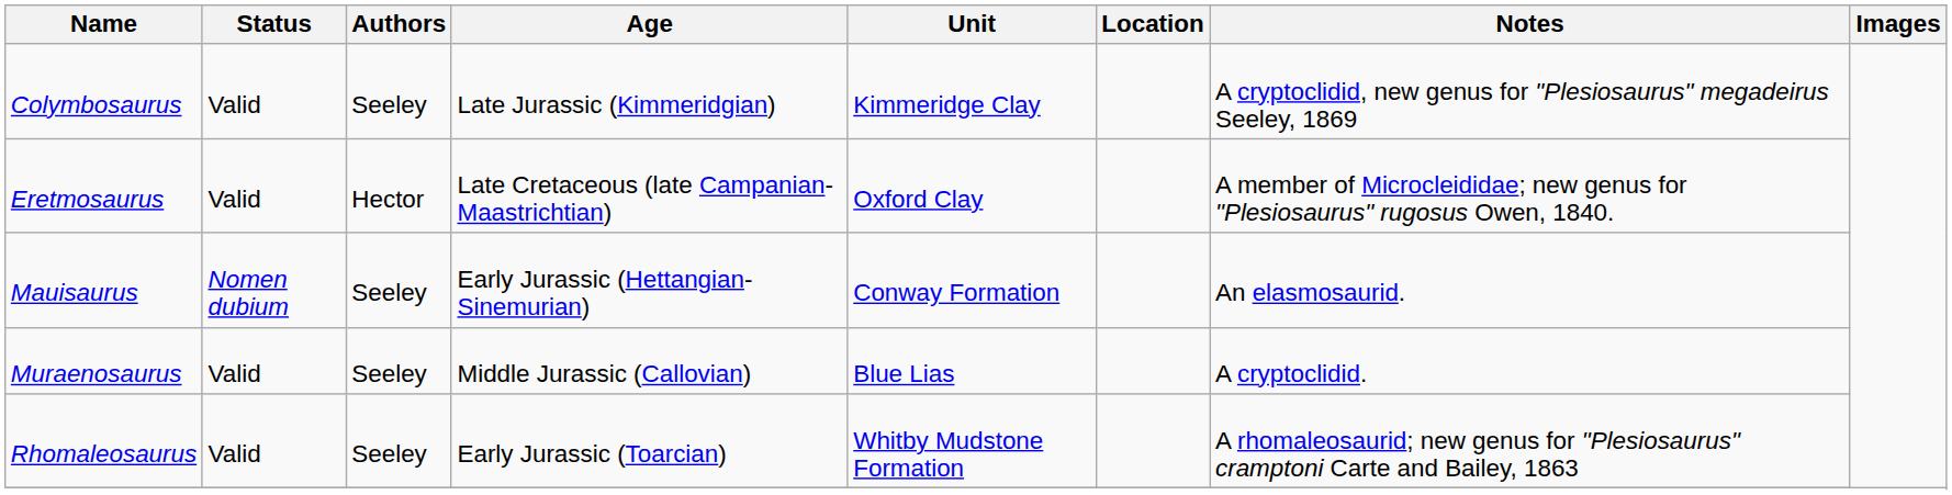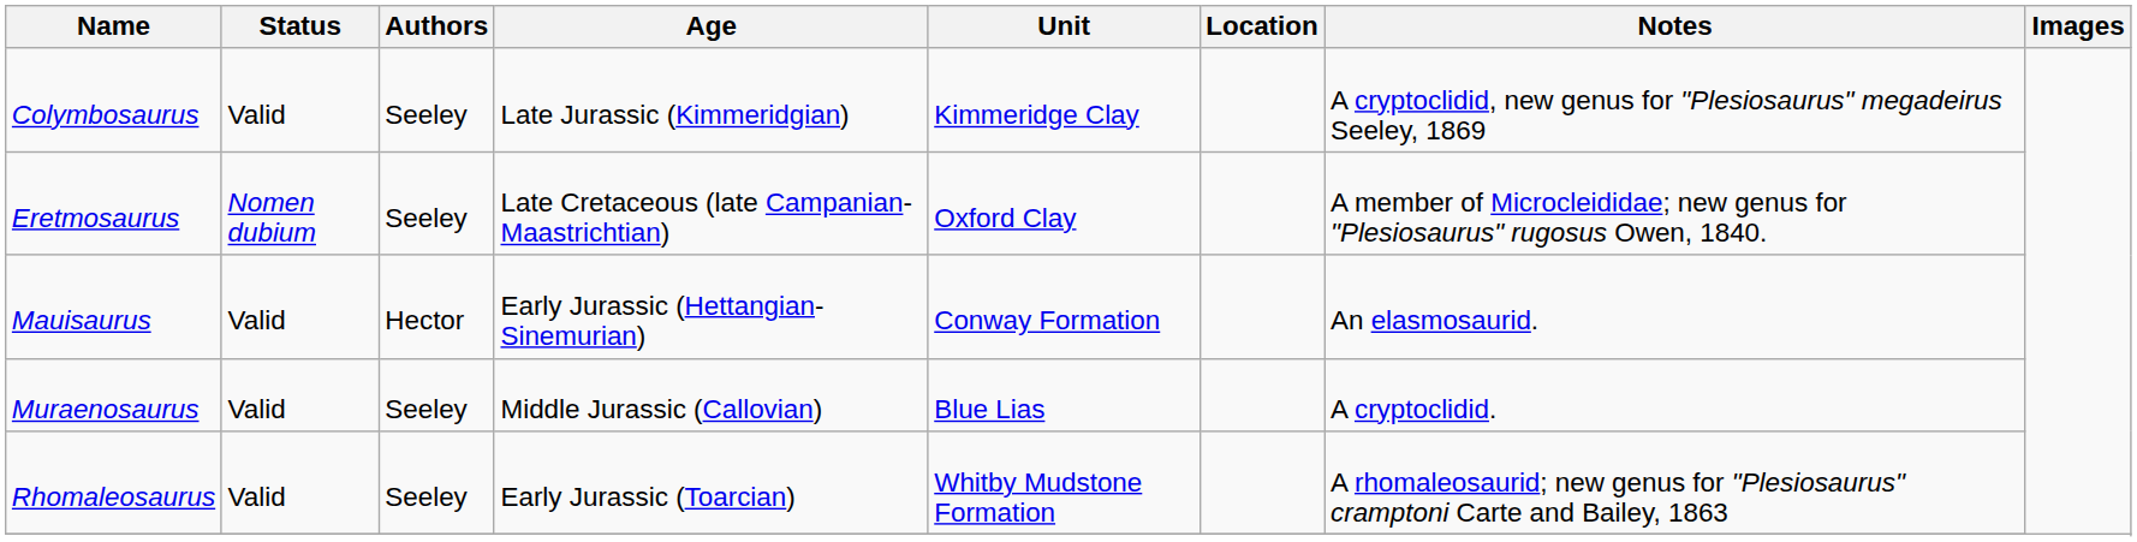 <table class="wikitable sortable" align="center" width="100%">
 <tr>
 <th>Name</th>
 <th>Status</th>
 <th>Authors</th>
 <th>Age</th>
 <th>Unit</th>
 <th>Location</th>
 <th width="33%">Notes</th>
 <th>Images</th>
 </tr>
 <tr>
 <td><br><em><a href='#'>Colymbosaurus</a></em></td>
 <td><br>Valid</td>
 <td><br>Seeley</td>
 <td><br>Late Jurassic (<a href='#'>Kimmeridgian</a>)</td>
 <td><br><a href='#'>Kimmeridge Clay</a></td>
 <td><br></td>
 <td><br>A <a href='#'>cryptoclidid</a>, new genus for <em>"Plesiosaurus" megadeirus</em> Seeley, 1869</td>
 <td rowspan="47"></td>
 </tr>
 <tr>
 <td><br><em><a href='#'>Eretmosaurus</a></em></td>
-<td><br>Valid</td>
-<td><br>Hector</td>
+<td><br><em><a href='#'>Nomen dubium</a></em></td>
+<td><br>Seeley</td>
 <td><br>Late Cretaceous (late <a href='#'>Campanian</a>-<a href='#'>Maastrichtian</a>)</td>
 <td><br><a href='#'>Oxford Clay</a></td>
 <td><br></td>
 <td><br>A member of <a href='#'>Microcleididae</a>; new genus for <em>"Plesiosaurus" rugosus</em> Owen, 1840.</td>
 </tr>
 <tr>
 <td><br><em><a href='#'>Mauisaurus</a></em></td>
-<td><br><em><a href='#'>Nomen dubium</a></em></td>
-<td><br>Seeley</td>
+<td><br>Valid</td>
+<td><br>Hector</td>
 <td><br>Early Jurassic (<a href='#'>Hettangian</a>-<a href='#'>Sinemurian</a>)</td>
 <td><br><a href='#'>Conway Formation</a></td>
 <td><br></td>
 <td><br>An <a href='#'>elasmosaurid</a>.</td>
 </tr>
 <tr>
 <td><br><em><a href='#'>Muraenosaurus</a></em></td>
 <td><br>Valid</td>
 <td><br>Seeley</td>
 <td><br>Middle Jurassic (<a href='#'>Callovian</a>)</td>
 <td><br><a href='#'>Blue Lias</a></td>
 <td><br></td>
 <td><br>A <a href='#'>cryptoclidid</a>.</td>
 </tr>
 <tr>
 <td><br><em><a href='#'>Rhomaleosaurus</a></em></td>
 <td><br>Valid</td>
 <td><br>Seeley</td>
 <td><br>Early Jurassic (<a href='#'>Toarcian</a>)</td>
 <td><br><a href='#'>Whitby Mudstone Formation</a></td>
 <td><br></td>
 <td><br>A <a href='#'>rhomaleosaurid</a>; new genus for <em>"Plesiosaurus" cramptoni</em> Carte and Bailey, 1863</td>
 </tr>
 <tr>
 </tr>
 </table>
